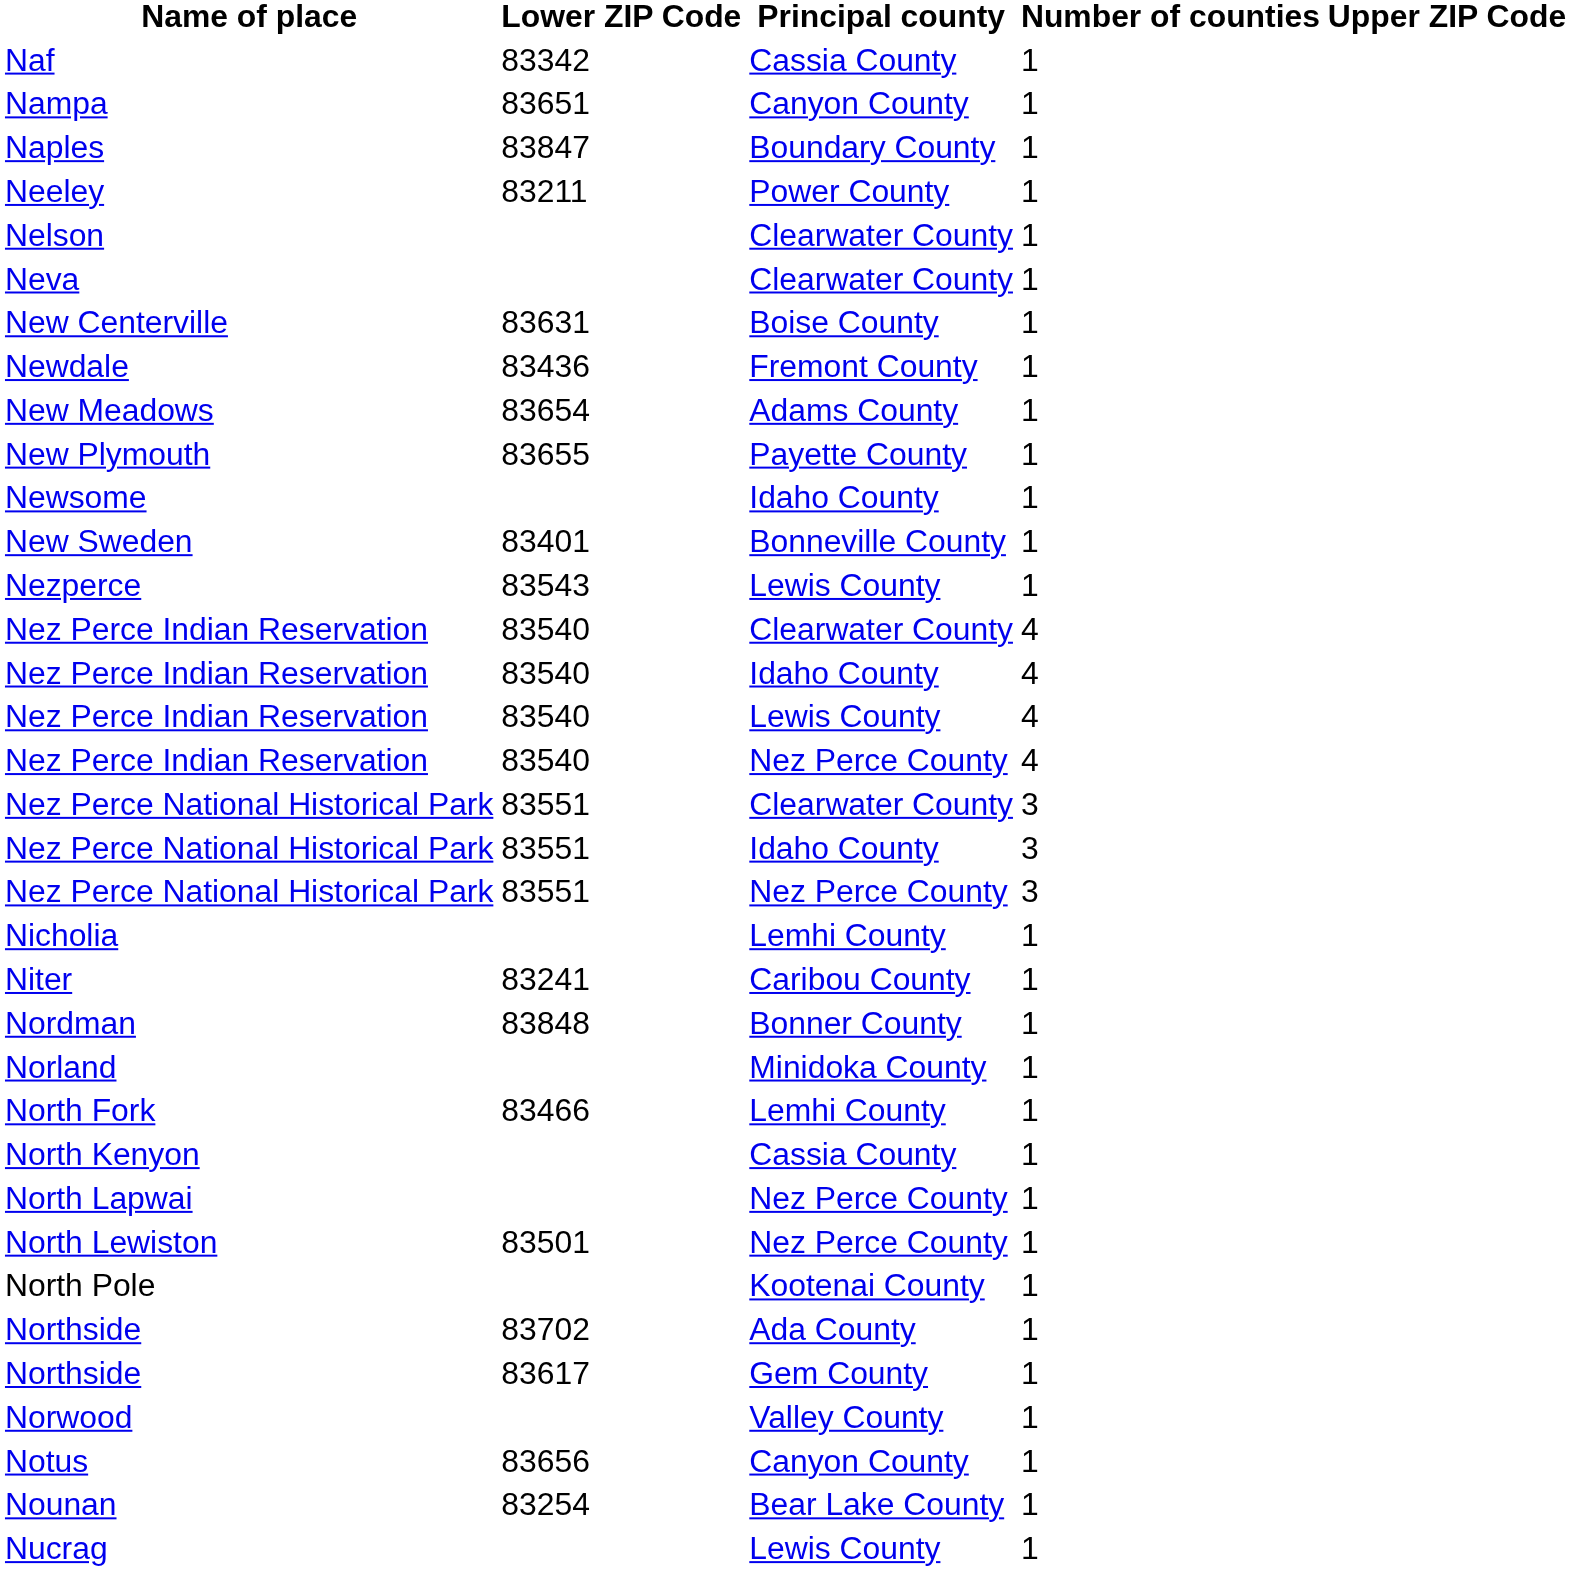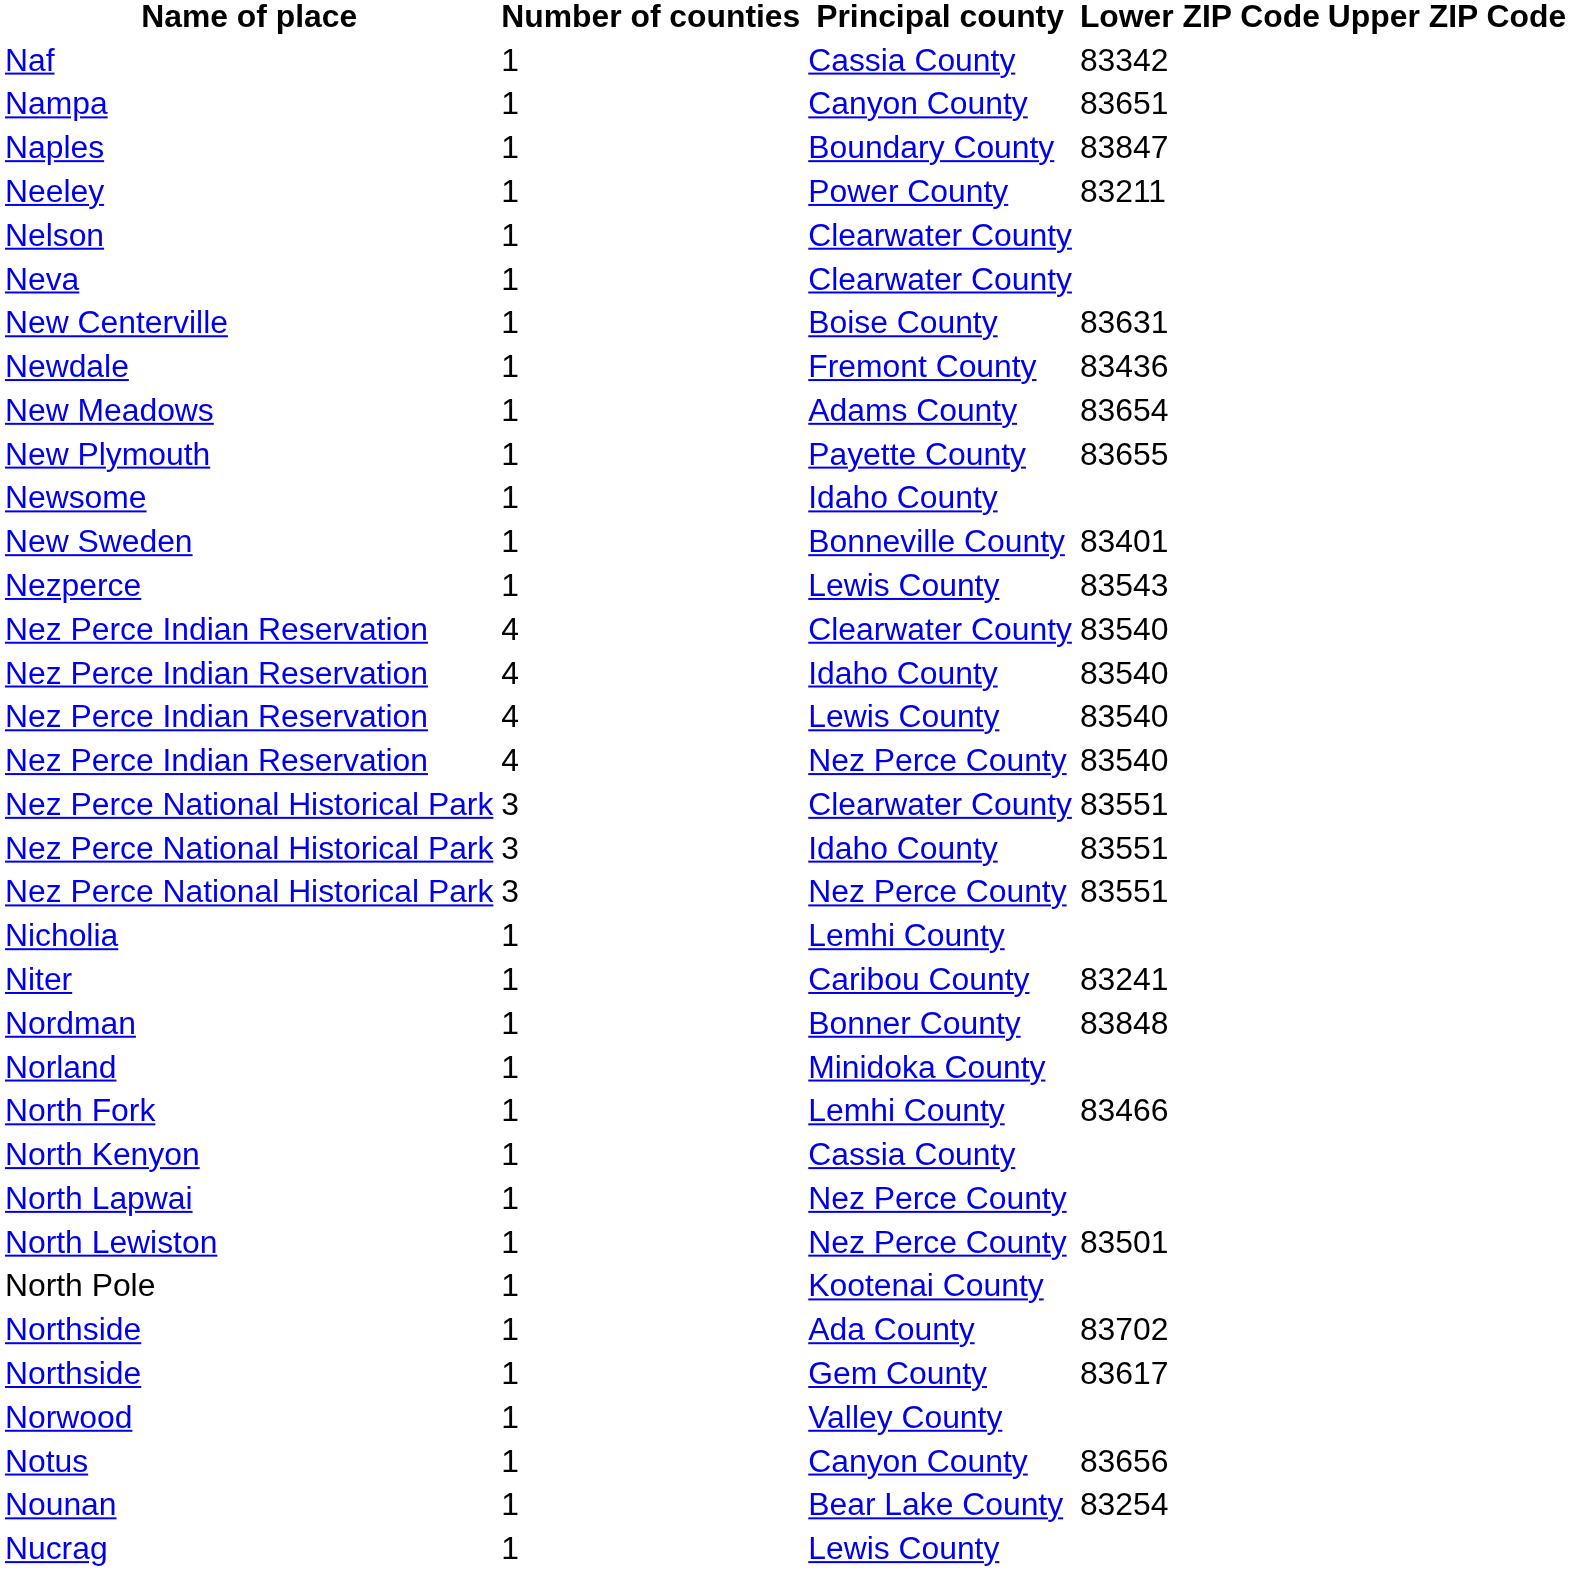 <table>
 <tr>
 <th>Name of place</th>
+<th>Number of counties</th>
+<th>Principal county</th>
 <th>Lower ZIP Code</th>
-<th>Principal county</th>
-<th>Number of counties</th>
 <th>Upper ZIP Code</th>
 </tr>
 <tr --->
 <td><a href='#'>Naf</a></td>
+<td>1</td>
+<td><a href='#'>Cassia County</a></td>
 <td>83342</td>
-<td><a href='#'>Cassia County</a></td>
-<td>1</td>
 <td> </td>
 </tr>
 <tr --->
 <td><a href='#'>Nampa</a></td>
+<td>1</td>
+<td><a href='#'>Canyon County</a></td>
 <td>83651</td>
-<td><a href='#'>Canyon County</a></td>
-<td>1</td>
 <td> </td>
 </tr>
 <tr --->
 <td><a href='#'>Naples</a></td>
+<td>1</td>
+<td><a href='#'>Boundary County</a></td>
 <td>83847</td>
-<td><a href='#'>Boundary County</a></td>
-<td>1</td>
 <td> </td>
 </tr>
 <tr --->
 <td><a href='#'>Neeley</a></td>
+<td>1</td>
+<td><a href='#'>Power County</a></td>
 <td>83211</td>
-<td><a href='#'>Power County</a></td>
-<td>1</td>
 <td> </td>
 </tr>
 <tr --->
 <td><a href='#'>Nelson</a></td>
+<td>1</td>
+<td><a href='#'>Clearwater County</a></td>
 <td> </td>
-<td><a href='#'>Clearwater County</a></td>
-<td>1</td>
 <td> </td>
 </tr>
 <tr --->
 <td><a href='#'>Neva</a></td>
+<td>1</td>
+<td><a href='#'>Clearwater County</a></td>
 <td> </td>
-<td><a href='#'>Clearwater County</a></td>
-<td>1</td>
 <td> </td>
 </tr>
 <tr --->
 <td><a href='#'>New Centerville</a></td>
+<td>1</td>
+<td><a href='#'>Boise County</a></td>
 <td>83631</td>
-<td><a href='#'>Boise County</a></td>
-<td>1</td>
 <td> </td>
 </tr>
 <tr --->
 <td><a href='#'>Newdale</a></td>
+<td>1</td>
+<td><a href='#'>Fremont County</a></td>
 <td>83436</td>
-<td><a href='#'>Fremont County</a></td>
-<td>1</td>
 <td> </td>
 </tr>
 <tr --->
 <td><a href='#'>New Meadows</a></td>
+<td>1</td>
+<td><a href='#'>Adams County</a></td>
 <td>83654</td>
-<td><a href='#'>Adams County</a></td>
-<td>1</td>
 <td> </td>
 </tr>
 <tr --->
 <td><a href='#'>New Plymouth</a></td>
+<td>1</td>
+<td><a href='#'>Payette County</a></td>
 <td>83655</td>
-<td><a href='#'>Payette County</a></td>
-<td>1</td>
 <td> </td>
 </tr>
 <tr --->
 <td><a href='#'>Newsome</a></td>
+<td>1</td>
+<td><a href='#'>Idaho County</a></td>
 <td> </td>
-<td><a href='#'>Idaho County</a></td>
-<td>1</td>
 <td> </td>
 </tr>
 <tr --->
 <td><a href='#'>New Sweden</a></td>
+<td>1</td>
+<td><a href='#'>Bonneville County</a></td>
 <td>83401</td>
-<td><a href='#'>Bonneville County</a></td>
-<td>1</td>
 <td> </td>
 </tr>
 <tr --->
 <td><a href='#'>Nezperce</a></td>
+<td>1</td>
+<td><a href='#'>Lewis County</a></td>
 <td>83543</td>
-<td><a href='#'>Lewis County</a></td>
-<td>1</td>
 <td> </td>
 </tr>
 <tr --->
 <td><a href='#'>Nez Perce Indian Reservation</a></td>
+<td>4</td>
+<td><a href='#'>Clearwater County</a></td>
 <td>83540</td>
-<td><a href='#'>Clearwater County</a></td>
-<td>4</td>
 <td> </td>
 </tr>
 <tr --->
 <td><a href='#'>Nez Perce Indian Reservation</a></td>
+<td>4</td>
+<td><a href='#'>Idaho County</a></td>
 <td>83540</td>
-<td><a href='#'>Idaho County</a></td>
-<td>4</td>
 <td> </td>
 </tr>
 <tr --->
 <td><a href='#'>Nez Perce Indian Reservation</a></td>
+<td>4</td>
+<td><a href='#'>Lewis County</a></td>
 <td>83540</td>
-<td><a href='#'>Lewis County</a></td>
-<td>4</td>
 <td> </td>
 </tr>
 <tr --->
 <td><a href='#'>Nez Perce Indian Reservation</a></td>
+<td>4</td>
+<td><a href='#'>Nez Perce County</a></td>
 <td>83540</td>
-<td><a href='#'>Nez Perce County</a></td>
-<td>4</td>
 <td> </td>
 </tr>
 <tr --->
 <td><a href='#'>Nez Perce National Historical Park</a></td>
+<td>3</td>
+<td><a href='#'>Clearwater County</a></td>
 <td>83551</td>
-<td><a href='#'>Clearwater County</a></td>
-<td>3</td>
 <td> </td>
 </tr>
 <tr --->
 <td><a href='#'>Nez Perce National Historical Park</a></td>
+<td>3</td>
+<td><a href='#'>Idaho County</a></td>
 <td>83551</td>
-<td><a href='#'>Idaho County</a></td>
-<td>3</td>
 <td> </td>
 </tr>
 <tr --->
 <td><a href='#'>Nez Perce National Historical Park</a></td>
+<td>3</td>
+<td><a href='#'>Nez Perce County</a></td>
 <td>83551</td>
-<td><a href='#'>Nez Perce County</a></td>
-<td>3</td>
 <td> </td>
 </tr>
 <tr --->
 <td><a href='#'>Nicholia</a></td>
+<td>1</td>
+<td><a href='#'>Lemhi County</a></td>
 <td> </td>
-<td><a href='#'>Lemhi County</a></td>
-<td>1</td>
 <td> </td>
 </tr>
 <tr --->
 <td><a href='#'>Niter</a></td>
+<td>1</td>
+<td><a href='#'>Caribou County</a></td>
 <td>83241</td>
-<td><a href='#'>Caribou County</a></td>
-<td>1</td>
 <td> </td>
 </tr>
 <tr --->
 <td><a href='#'>Nordman</a></td>
+<td>1</td>
+<td><a href='#'>Bonner County</a></td>
 <td>83848</td>
-<td><a href='#'>Bonner County</a></td>
-<td>1</td>
 <td> </td>
 </tr>
 <tr --->
 <td><a href='#'>Norland</a></td>
+<td>1</td>
+<td><a href='#'>Minidoka County</a></td>
 <td> </td>
-<td><a href='#'>Minidoka County</a></td>
-<td>1</td>
 <td> </td>
 </tr>
 <tr --->
 <td><a href='#'>North Fork</a></td>
+<td>1</td>
+<td><a href='#'>Lemhi County</a></td>
 <td>83466</td>
-<td><a href='#'>Lemhi County</a></td>
-<td>1</td>
 <td> </td>
 </tr>
 <tr --->
 <td><a href='#'>North Kenyon</a></td>
+<td>1</td>
+<td><a href='#'>Cassia County</a></td>
 <td> </td>
-<td><a href='#'>Cassia County</a></td>
-<td>1</td>
 <td> </td>
 </tr>
 <tr --->
 <td><a href='#'>North Lapwai</a></td>
+<td>1</td>
+<td><a href='#'>Nez Perce County</a></td>
 <td> </td>
-<td><a href='#'>Nez Perce County</a></td>
-<td>1</td>
 <td> </td>
 </tr>
 <tr --->
 <td><a href='#'>North Lewiston</a></td>
+<td>1</td>
+<td><a href='#'>Nez Perce County</a></td>
 <td>83501</td>
-<td><a href='#'>Nez Perce County</a></td>
-<td>1</td>
 <td> </td>
 </tr>
 <tr --->
 <td>North Pole</td>
+<td>1</td>
+<td><a href='#'>Kootenai County</a></td>
 <td> </td>
-<td><a href='#'>Kootenai County</a></td>
-<td>1</td>
 <td> </td>
 </tr>
 <tr --->
 <td><a href='#'>Northside</a></td>
+<td>1</td>
+<td><a href='#'>Ada County</a></td>
 <td>83702</td>
-<td><a href='#'>Ada County</a></td>
-<td>1</td>
 <td> </td>
 </tr>
 <tr --->
 <td><a href='#'>Northside</a></td>
+<td>1</td>
+<td><a href='#'>Gem County</a></td>
 <td>83617</td>
-<td><a href='#'>Gem County</a></td>
-<td>1</td>
 <td> </td>
 </tr>
 <tr --->
 <td><a href='#'>Norwood</a></td>
+<td>1</td>
+<td><a href='#'>Valley County</a></td>
 <td> </td>
-<td><a href='#'>Valley County</a></td>
-<td>1</td>
 <td> </td>
 </tr>
 <tr --->
 <td><a href='#'>Notus</a></td>
+<td>1</td>
+<td><a href='#'>Canyon County</a></td>
 <td>83656</td>
-<td><a href='#'>Canyon County</a></td>
-<td>1</td>
 <td> </td>
 </tr>
 <tr --->
 <td><a href='#'>Nounan</a></td>
+<td>1</td>
+<td><a href='#'>Bear Lake County</a></td>
 <td>83254</td>
-<td><a href='#'>Bear Lake County</a></td>
-<td>1</td>
 <td> </td>
 </tr>
 <tr --->
 <td><a href='#'>Nucrag</a></td>
+<td>1</td>
+<td><a href='#'>Lewis County</a></td>
 <td> </td>
-<td><a href='#'>Lewis County</a></td>
-<td>1</td>
 <td> </td>
 </tr>
 </table>
